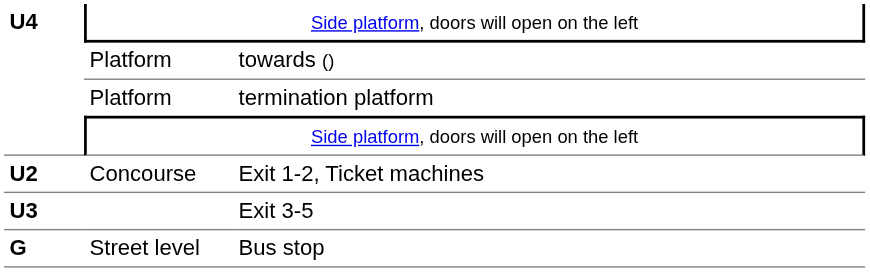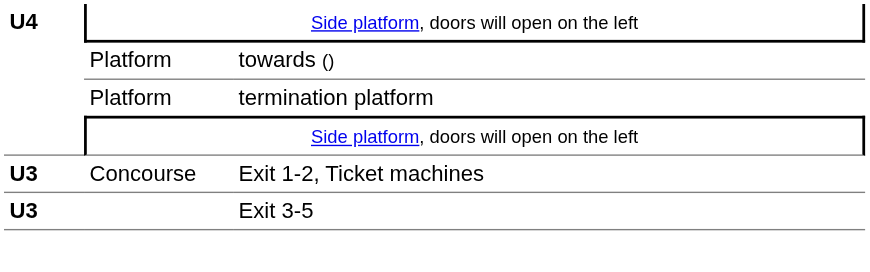 <table table border=0 cellspacing=0 cellpadding=4>
 <tr>
 <td style="border-bottom:solid 1px gray;" rowspan=4 valign=top width=50><strong>U4</strong></td>
 <td style = "border-right:solid 2px black;border-left:solid 2px black;border-bottom:solid 2px black;text-align:center;" colspan=2><small><a href='#'>Side platform</a>, doors will open on the left</small></td>
 </tr>
 <tr>
 <td style = "border-bottom:solid 1px gray;" width=100>Platform </td>
 <td style = "border-bottom:solid 1px gray;" width=450> towards  <small>()</small></td>
 </tr>
 <tr>
 <td>Platform </td>
 <td> termination platform</td>
 </tr>
 <tr>
 <td style = "border-top:solid 2px black;border-right:solid 2px black;border-left:solid 2px black;border-bottom:solid 1px gray;text-align:center;" colspan=2><small><a href='#'>Side platform</a>, doors will open on the left</small></td>
 </tr>
 <tr>
-<td style = "border-bottom:solid 1px gray;" rowspan=1 valign=top><strong>U2</strong></td>
+<td style = "border-bottom:solid 1px gray;" rowspan=1 valign=top><strong>U3</strong></td>
 <td style = "border-bottom:solid 1px gray;" valign=top>Concourse</td>
 <td style = "border-bottom:solid 1px gray;" valign=top> Exit 1-2, Ticket machines</td>
 </tr>
 <tr>
 <td style = "border-bottom:solid 1px gray;" rowspan=1 valign=top><strong>U3</strong></td>
 <td style = "border-bottom:solid 1px gray;" valign=top></td>
 <td style = "border-bottom:solid 1px gray;" valign=top> Exit 3-5</td>
 </tr>
 <tr>
-<td style = "border-bottom:solid 1px gray;" rowspan=1 valign=top><strong>G</strong></td>
-<td style = "border-bottom:solid 1px gray;" valign=top>Street level</td>
-<td style = "border-bottom:solid 1px gray;" valign=top>Bus stop</td>
-</tr>
-<tr>
 </tr>
 </table>
